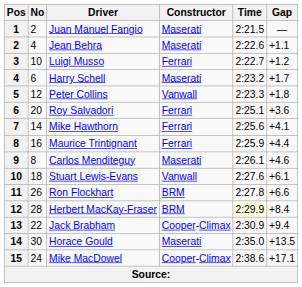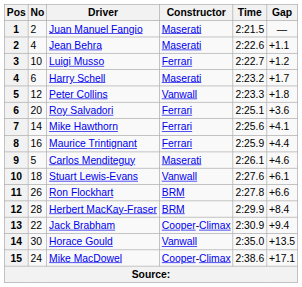 <table class="wikitable sortable" style="font-size: 95%">
 <tr>
 <th>Pos</th>
 <th>No</th>
 <th>Driver</th>
 <th>Constructor</th>
 <th>Time</th>
 <th>Gap</th>
 </tr>
 <tr>
 <th>1</th>
 <td>2</td>
 <td> <a href='#'>Juan Manuel Fangio</a></td>
 <td><a href='#'>Maserati</a></td>
 <td>2:21.5</td>
 <td align="center">—</td>
 </tr>
 <tr>
 <th>2</th>
 <td>4</td>
 <td> <a href='#'>Jean Behra</a></td>
 <td><a href='#'>Maserati</a></td>
 <td>2:22.6</td>
 <td>+1.1</td>
 </tr>
 <tr>
 <th>3</th>
 <td>10</td>
 <td> <a href='#'>Luigi Musso</a></td>
 <td><a href='#'>Ferrari</a></td>
 <td>2:22.7</td>
 <td>+1.2</td>
 </tr>
 <tr>
 <th>4</th>
 <td>6</td>
 <td> <a href='#'>Harry Schell</a></td>
 <td><a href='#'>Maserati</a></td>
 <td>2:23.2</td>
 <td>+1.7</td>
 </tr>
 <tr>
 <th>5</th>
 <td>12</td>
 <td> <a href='#'>Peter Collins</a></td>
 <td><a href='#'>Vanwall</a></td>
 <td>2:23.3</td>
 <td>+1.8</td>
 </tr>
 <tr>
 <th>6</th>
 <td>20</td>
 <td> <a href='#'>Roy Salvadori</a></td>
 <td><a href='#'>Ferrari</a></td>
 <td>2:25.1</td>
 <td>+3.6</td>
 </tr>
 <tr>
 <th>7</th>
 <td>14</td>
 <td> <a href='#'>Mike Hawthorn</a></td>
 <td><a href='#'>Ferrari</a></td>
 <td>2:25.6</td>
 <td>+4.1</td>
 </tr>
 <tr>
 <th>8</th>
 <td>16</td>
 <td> <a href='#'>Maurice Trintignant</a></td>
 <td><a href='#'>Ferrari</a></td>
 <td>2:25.9</td>
 <td>+4.4</td>
 </tr>
 <tr>
 <th>9</th>
-<td>8</td>
+<td>5</td>
 <td> <a href='#'>Carlos Menditeguy</a></td>
 <td><a href='#'>Maserati</a></td>
 <td>2:26.1</td>
 <td>+4.6</td>
 </tr>
 <tr>
 <th>10</th>
 <td>18</td>
 <td> <a href='#'>Stuart Lewis-Evans</a></td>
 <td><a href='#'>Vanwall</a></td>
 <td>2:27.6</td>
 <td>+6.1</td>
 </tr>
 <tr>
 <th>11</th>
 <td>26</td>
 <td> <a href='#'>Ron Flockhart</a></td>
 <td><a href='#'>BRM</a></td>
 <td>2:27.8</td>
 <td>+6.6</td>
 </tr>
 <tr>
 <th>12</th>
 <td>28</td>
 <td> <a href='#'>Herbert MacKay-Fraser</a></td>
 <td><a href='#'>BRM</a></td>
-<td style="background: lightyellow;">2:29.9</td>
+<td>2:29.9</td>
 <td>+8.4</td>
 </tr>
 <tr>
 <th>13</th>
 <td>22</td>
 <td> <a href='#'>Jack Brabham</a></td>
 <td><a href='#'>Cooper</a>-<a href='#'>Climax</a></td>
 <td>2:30.9</td>
 <td>+9.4</td>
 </tr>
 <tr>
 <th>14</th>
 <td>30</td>
 <td> <a href='#'>Horace Gould</a></td>
-<td><a href='#'>Maserati</a></td>
+<td><a href='#'>Vanwall</a></td>
 <td>2:35.0</td>
 <td>+13.5</td>
 </tr>
 <tr>
 <th>15</th>
 <td>24</td>
 <td> <a href='#'>Mike MacDowel</a></td>
 <td><a href='#'>Cooper</a>-<a href='#'>Climax</a></td>
 <td>2:38.6</td>
 <td>+17.1</td>
 </tr>
 <tr>
 <th colspan="6">Source:</th>
 </tr>
 </table>
